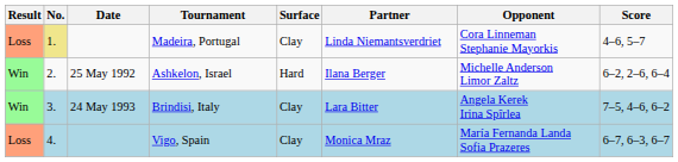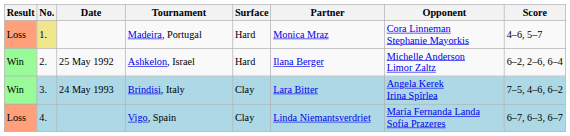 <table class="sortable wikitable">
 <tr>
 <th>Result</th>
 <th>No.</th>
 <th width=100>Date</th>
 <th width=160>Tournament</th>
 <th>Surface</th>
 <th width=170>Partner</th>
 <th width=180>Opponent</th>
 <th class="unsortable">Score</th>
 </tr>
 <tr>
 <td bgcolor="FFA07A">Loss</td>
 <td style="background: khaki;">1.</td>
 <td></td>
 <td><a href='#'>Madeira</a>, Portugal</td>
-<td>Clay</td>
-<td> <a href='#'>Linda Niemantsverdriet</a></td>
+<td>Hard</td>
+<td> <a href='#'>Monica Mraz</a></td>
 <td> <a href='#'>Cora Linneman</a> <br>  <a href='#'>Stephanie Mayorkis</a></td>
 <td>4–6, 5–7</td>
 </tr>
 <tr>
 <td style="background:#98fb98;">Win</td>
 <td>2.</td>
 <td>25 May 1992</td>
 <td><a href='#'>Ashkelon</a>, Israel</td>
 <td>Hard</td>
 <td> <a href='#'>Ilana Berger</a></td>
 <td> <a href='#'>Michelle Anderson</a> <br>  <a href='#'>Limor Zaltz</a></td>
 <td>6–2, 2–6, 6–4</td>
 </tr>
 <tr bgcolor="lightblue">
 <td style="background:#98fb98;">Win</td>
 <td>3.</td>
 <td>24 May 1993</td>
 <td><a href='#'>Brindisi</a>, Italy</td>
 <td>Clay</td>
 <td> <a href='#'>Lara Bitter</a></td>
 <td> <a href='#'>Angela Kerek</a> <br>  <a href='#'>Irina Spîrlea</a></td>
 <td>7–5, 4–6, 6–2</td>
 </tr>
 <tr bgcolor="lightblue">
 <td bgcolor="FFA07A">Loss</td>
 <td>4.</td>
 <td></td>
 <td><a href='#'>Vigo</a>, Spain</td>
 <td>Clay</td>
-<td> <a href='#'>Monica Mraz</a></td>
+<td> <a href='#'>Linda Niemantsverdriet</a></td>
 <td> <a href='#'>María Fernanda Landa</a> <br>  <a href='#'>Sofia Prazeres</a></td>
 <td>6–7, 6–3, 6–7</td>
 </tr>
 </table>
